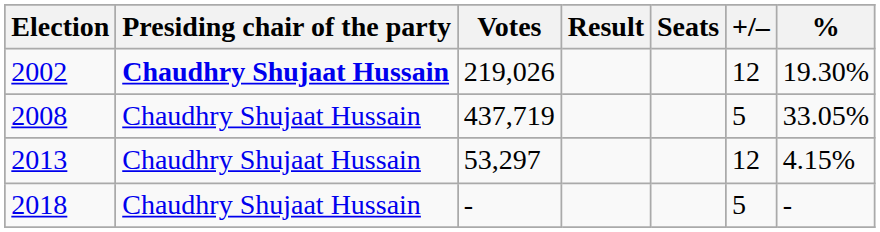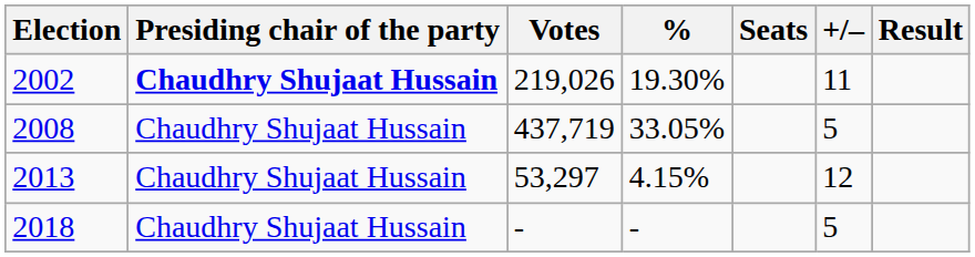 <table class="wikitable">
 <tr>
 <th><strong>Election</strong></th>
 <th>Presiding chair of the party</th>
 <th><strong>Votes</strong></th>
-<th>Result</th>
+<th><strong>%</strong></th>
 <th><strong>Seats</strong></th>
 <th>+/–</th>
-<th><strong>%</strong></th>
+<th>Result</th>
 </tr>
 <tr>
 <td><a href='#'>2002</a></td>
 <td><strong><a href='#'>Chaudhry Shujaat Hussain</a></strong></td>
 <td>219,026</td>
+<td>19.30%</td>
 <td></td>
+<td>11</td>
 <td></td>
-<td>12</td>
-<td>19.30%</td>
 </tr>
 <tr>
 <td><a href='#'>2008</a></td>
 <td><a href='#'>Chaudhry Shujaat Hussain</a></td>
 <td>437,719</td>
-<td></td>
+<td>33.05%</td>
 <td></td>
 <td> 5</td>
-<td>33.05%</td>
+<td></td>
 </tr>
 <tr>
 <td><a href='#'>2013</a></td>
 <td><a href='#'>Chaudhry Shujaat Hussain</a></td>
 <td>53,297</td>
-<td></td>
+<td>4.15%</td>
 <td></td>
 <td> 12</td>
-<td>4.15%</td>
+<td></td>
 </tr>
 <tr>
 <td><a href='#'>2018</a></td>
 <td><a href='#'>Chaudhry Shujaat Hussain</a></td>
 <td>-</td>
-<td></td>
+<td>-</td>
 <td></td>
 <td> 5</td>
-<td>-</td>
+<td></td>
 </tr>
 </table>
